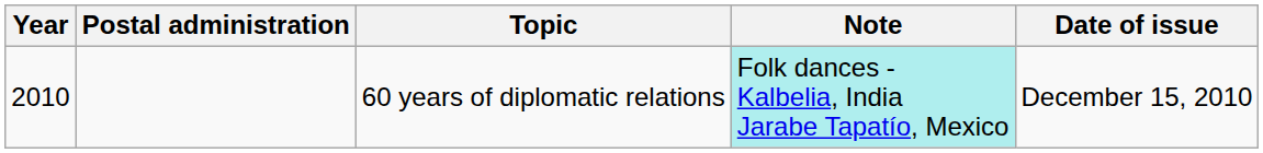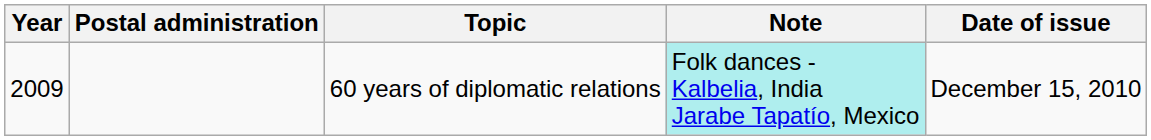 <table class="wikitable">
 <tr>
 <th>Year</th>
 <th>Postal administration</th>
 <th>Topic</th>
 <th>Note</th>
 <th>Date of issue</th>
 </tr>
 <tr>
-<td>2010</td>
+<td>2009</td>
 <td></td>
 <td>60 years of diplomatic relations</td>
 <td style="background: paleturquoise;">Folk dances - <br><a href='#'>Kalbelia</a>, India <br><a href='#'>Jarabe Tapatío</a>, Mexico</td>
 <td>December 15, 2010</td>
 </tr>
 </table>
